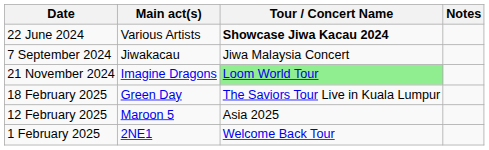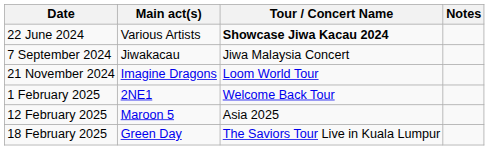 <table class="wikitable">
 <tr>
 <th>Date</th>
 <th>Main act(s)</th>
 <th>Tour / Concert Name</th>
 <th>Notes</th>
 </tr>
 <tr>
 <td>22 June 2024</td>
 <td>Various Artists</td>
 <td><strong>Showcase Jiwa Kacau 2024</strong></td>
 <td></td>
 </tr>
 <tr>
 <td>7 September 2024</td>
 <td>Jiwakacau</td>
 <td>Jiwa Malaysia Concert</td>
 <td></td>
 </tr>
 <tr>
 <td>21 November 2024</td>
 <td><a href='#'>Imagine Dragons</a></td>
-<td style="background: lightgreen;"><a href='#'>Loom World Tour</a></td>
+<td><a href='#'>Loom World Tour</a></td>
 <td></td>
 </tr>
 <tr>
-<td>18 February 2025</td>
-<td><a href='#'>Green Day</a></td>
-<td><a href='#'>The Saviors Tour</a> Live in Kuala Lumpur</td>
+<td>1 February 2025</td>
+<td><a href='#'>2NE1</a></td>
+<td><a href='#'>Welcome Back Tour</a></td>
 <td></td>
 </tr>
 <tr>
 <td>12 February 2025</td>
 <td><a href='#'>Maroon 5</a></td>
 <td>Asia 2025</td>
 <td></td>
 </tr>
 <tr>
-<td>1 February 2025</td>
-<td><a href='#'>2NE1</a></td>
-<td><a href='#'>Welcome Back Tour</a></td>
+<td>18 February 2025</td>
+<td><a href='#'>Green Day</a></td>
+<td><a href='#'>The Saviors Tour</a> Live in Kuala Lumpur</td>
 <td></td>
 </tr>
 </table>
